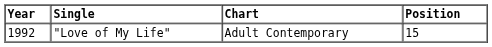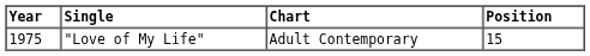 <table border=1 cellspacing=0 cellpadding=2 width="550px">
 <tr>
 <th align="left">Year</th>
 <th align="left">Single</th>
 <th align="left">Chart</th>
 <th align="left">Position</th>
 </tr>
 <tr>
-<td align="left">1992</td>
+<td align="left">1975</td>
 <td align="left">"Love of My Life"</td>
 <td align="left">Adult Contemporary</td>
 <td align="left">15</td>
 </tr>
 <tr>
 </tr>
 </table>
